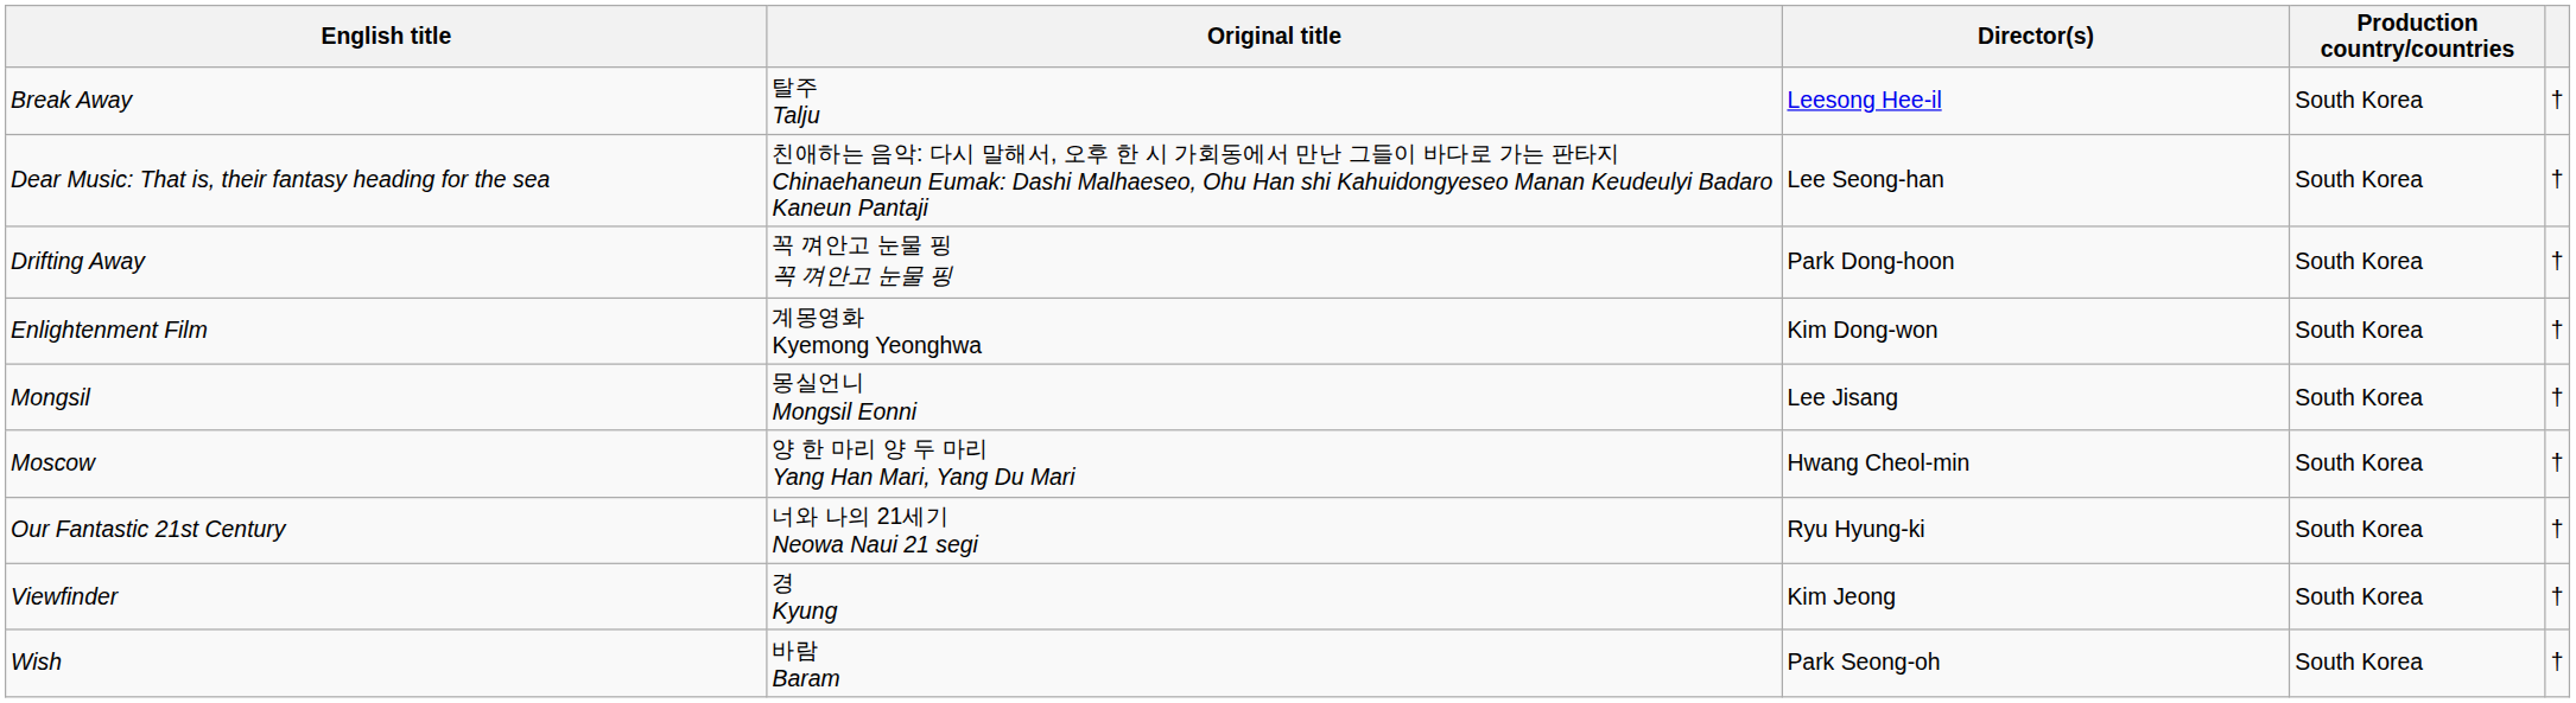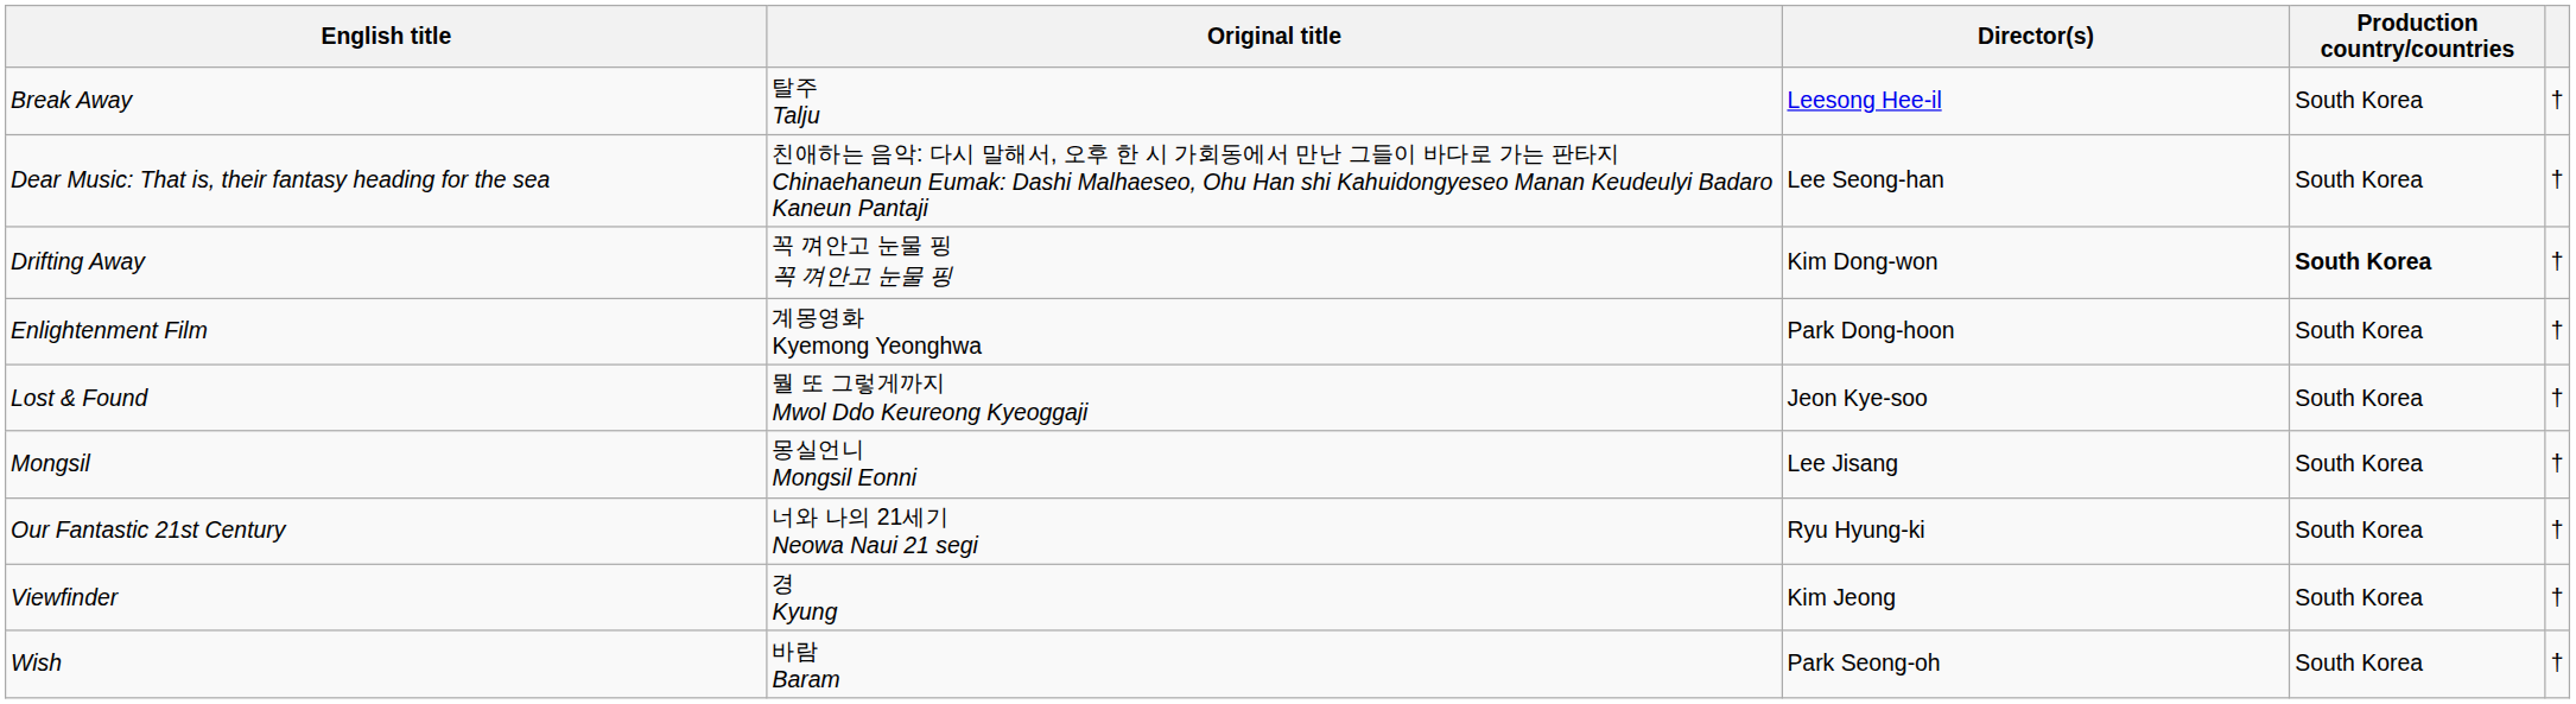 <table class="sortable wikitable" width="90%" cellpadding="5">
 <tr>
 <th width="30%">English title</th>
 <th width="40%">Original title</th>
 <th width="20%">Director(s)</th>
 <th width="10%">Production country/countries</th>
 <th width="3%"></th>
 </tr>
 <tr>
 <td><em>Break Away</em></td>
 <td>탈주<br><em>Talju</em></td>
 <td><a href='#'>Leesong Hee-il</a></td>
 <td>South Korea</td>
 <td>†</td>
 </tr>
 <tr>
 <td><em>Dear Music: That is, their fantasy heading for the sea</em></td>
 <td>친애하는 음악: 다시 말해서, 오후 한 시 가회동에서 만난 그들이 바다로 가는 판타지<br><em>Chinaehaneun Eumak: Dashi Malhaeseo, Ohu Han shi Kahuidongyeseo Manan Keudeulyi Badaro Kaneun Pantaji</em></td>
 <td>Lee Seong-han</td>
 <td>South Korea</td>
 <td>†</td>
 </tr>
 <tr>
 <td><em>Drifting Away</em></td>
 <td>꼭 껴안고 눈물 핑<br><em>꼭 껴안고 눈물 핑</em></td>
+<td>Kim Dong-won</td>
+<td><strong>South Korea</strong></td>
+<td>†</td>
+</tr>
+<tr>
+<td><em>Enlightenment Film</em></td>
+<td>계몽영화<br>Kyemong Yeonghwa</td>
 <td>Park Dong-hoon</td>
 <td>South Korea</td>
 <td>†</td>
 </tr>
 <tr>
-<td><em>Enlightenment Film</em></td>
-<td>계몽영화<br>Kyemong Yeonghwa</td>
-<td>Kim Dong-won</td>
+<td><em>Lost & Found</em></td>
+<td>뭘 또 그렇게까지<br><em>Mwol Ddo Keureong Kyeoggaji</em></td>
+<td>Jeon Kye-soo</td>
 <td>South Korea</td>
 <td>†</td>
 </tr>
 <tr>
 <td><em>Mongsil</em></td>
 <td>몽실언니<br><em>Mongsil Eonni</em></td>
 <td>Lee Jisang</td>
-<td>South Korea</td>
-<td>†</td>
-</tr>
-<tr>
-<td><em>Moscow</em></td>
-<td>양 한 마리 양 두 마리<br><em>Yang Han Mari, Yang Du Mari</em></td>
-<td>Hwang Cheol-min</td>
 <td>South Korea</td>
 <td>†</td>
 </tr>
 <tr>
 <td><em>Our Fantastic 21st Century</em></td>
 <td>너와 나의 21세기<br><em>Neowa Naui 21 segi</em></td>
 <td>Ryu Hyung-ki</td>
 <td>South Korea</td>
 <td>†</td>
 </tr>
 <tr>
 <td><em>Viewfinder</em></td>
 <td>경<br><em>Kyung</em></td>
 <td>Kim Jeong</td>
 <td>South Korea</td>
 <td>†</td>
 </tr>
 <tr>
 <td><em>Wish</em></td>
 <td>바람<br><em>Baram</em></td>
 <td>Park Seong-oh</td>
 <td>South Korea</td>
 <td>†</td>
 </tr>
 </table>
